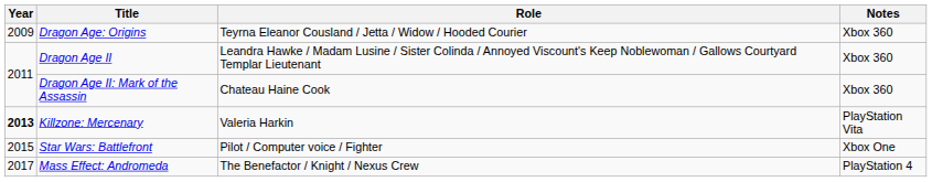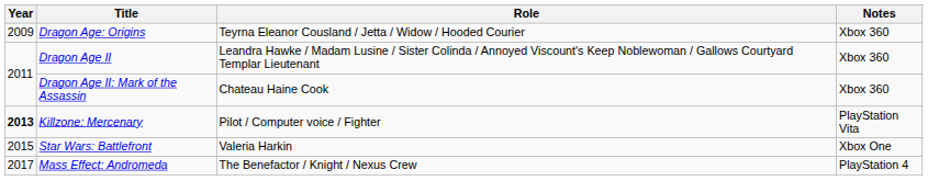 <table class="wikitable sortable plainrowheaders">
 <tr>
 <th>Year</th>
 <th>Title</th>
 <th>Role</th>
 <th class="unsortable">Notes</th>
 </tr>
 <tr>
 <td>2009</td>
 <td><em><a href='#'>Dragon Age: Origins</a></em></td>
 <td>Teyrna Eleanor Cousland / Jetta / Widow / Hooded Courier</td>
 <td>Xbox 360</td>
 </tr>
 <tr>
 <td rowspan="2">2011</td>
 <td><em><a href='#'>Dragon Age II</a></em></td>
 <td>Leandra Hawke / Madam Lusine / Sister Colinda / Annoyed Viscount's Keep Noblewoman / Gallows Courtyard Templar Lieutenant</td>
 <td>Xbox 360</td>
 </tr>
 <tr>
 <td><em><a href='#'>Dragon Age II: Mark of the Assassin</a></em></td>
 <td>Chateau Haine Cook</td>
 <td>Xbox 360</td>
 </tr>
 <tr>
 <td><strong>2013</strong></td>
 <td><em><a href='#'>Killzone: Mercenary</a></em></td>
-<td>Valeria Harkin</td>
+<td>Pilot / Computer voice / Fighter</td>
 <td>PlayStation Vita</td>
 </tr>
 <tr>
 <td>2015</td>
 <td><em><a href='#'>Star Wars: Battlefront</a></em></td>
-<td>Pilot / Computer voice / Fighter</td>
+<td>Valeria Harkin</td>
 <td>Xbox One</td>
 </tr>
 <tr>
 <td>2017</td>
 <td><em><a href='#'>Mass Effect: Andromeda</a></em></td>
 <td>The Benefactor / Knight / Nexus Crew</td>
 <td>PlayStation 4</td>
 </tr>
 </table>
